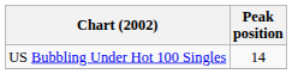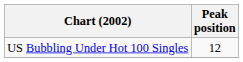 <table class="wikitable sortable">
 <tr>
 <th>Chart (2002)</th>
 <th>Peak<br>position</th>
 </tr>
 <tr>
 <td>US <a href='#'>Bubbling Under Hot 100 Singles</a></td>
-<td style="text-align:center;">14</td>
+<td style="text-align:center;">12</td>
 </tr>
 <tr>
 </tr>
 <tr>
 </tr>
 <tr>
 </tr>
 <tr>
 </tr>
 </table>
